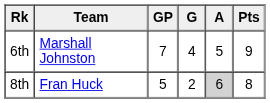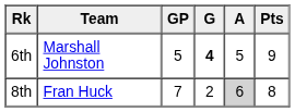 <table border=1 cellpadding=5 cellspacing=0>
 <tr>
 <th bgcolor="#efefef" width="20">Rk</th>
 <th bgcolor="#efefef" width="120">Team</th>
 <th bgcolor="#efefef" width="20">GP</th>
 <th bgcolor="#efefef" width="20">G</th>
 <th bgcolor="#efefef" width="20">A</th>
 <th bgcolor="#efefef" width="20">Pts</th>
 </tr>
 <tr align=center>
 <td>6th</td>
 <td align=left> <a href='#'>Marshall Johnston</a></td>
-<td>7</td>
-<td>4</td>
+<td>5</td>
+<td><strong>4</strong></td>
 <td>5</td>
 <td>9</td>
 </tr>
 <tr align=center>
 <td>8th</td>
 <td align=left> <a href='#'>Fran Huck</a></td>
-<td>5</td>
+<td>7</td>
 <td>2</td>
 <td style="background: lightgrey;">6</td>
 <td>8</td>
 </tr>
 </table>
